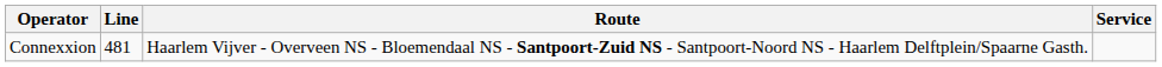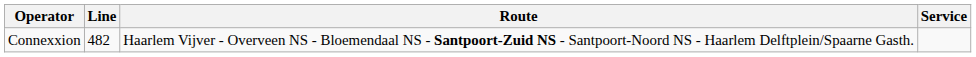 <table class="wikitable">
 <tr>
 <th>Operator</th>
 <th>Line</th>
 <th>Route</th>
 <th>Service</th>
 </tr>
 <tr>
 <td>Connexxion</td>
-<td>481</td>
+<td>482</td>
 <td>Haarlem Vijver - Overveen NS - Bloemendaal NS - <strong>Santpoort-Zuid NS</strong> - Santpoort-Noord NS - Haarlem Delftplein/Spaarne Gasth.</td>
 <td></td>
 </tr>
 </table>
